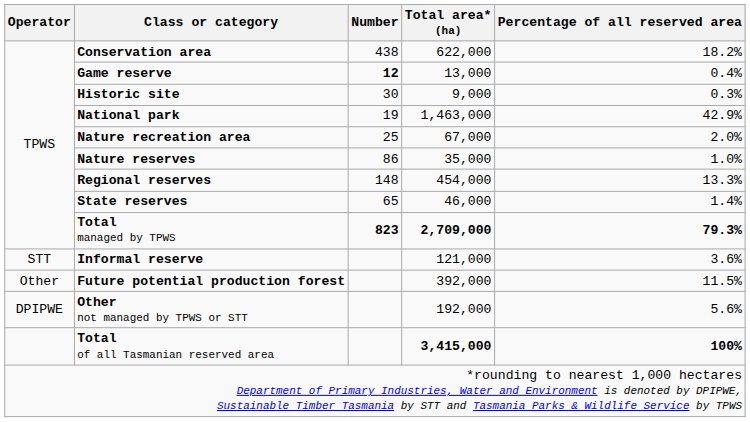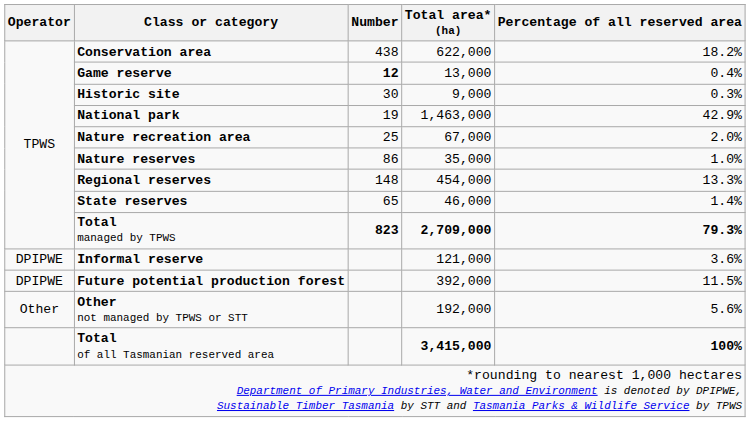 <table class="wikitable" style="text-align:right; margin-left:auto; margin-right:auto; border:none;">
 <tr>
 <th>Operator</th>
 <th>Class or category</th>
 <th>Number</th>
 <th>Total area*<br><small>(ha)</small></th>
 <th>Percentage of all reserved area</th>
 </tr>
 <tr>
 <td style="text-align:center" rowspan=9>TPWS</td>
 <td style="text-align:left"><strong>Conservation area</strong></td>
 <td>438</td>
 <td>622,000</td>
 <td>18.2%</td>
 </tr>
 <tr>
 <td style="text-align:left"><strong>Game reserve</strong></td>
 <td><strong>12</strong></td>
 <td>13,000</td>
 <td>0.4%</td>
 </tr>
 <tr>
 <td style="text-align:left"><strong>Historic site</strong></td>
 <td>30</td>
 <td>9,000</td>
 <td>0.3%</td>
 </tr>
 <tr>
 <td style="text-align:left"><strong>National park</strong></td>
 <td>19</td>
 <td>1,463,000</td>
 <td>42.9%</td>
 </tr>
 <tr>
 <td style="text-align:left"><strong>Nature recreation area</strong></td>
 <td>25</td>
 <td>67,000</td>
 <td>2.0%</td>
 </tr>
 <tr>
 <td style="text-align:left"><strong>Nature reserves</strong></td>
 <td>86</td>
 <td>35,000</td>
 <td>1.0%</td>
 </tr>
 <tr>
 <td style="text-align:left"><strong>Regional reserves</strong></td>
 <td>148</td>
 <td>454,000</td>
 <td>13.3%</td>
 </tr>
 <tr>
 <td style="text-align:left"><strong>State reserves</strong></td>
 <td>65</td>
 <td>46,000</td>
 <td>1.4%</td>
 </tr>
 <tr>
 <td style="text-align:left"><strong>Total</strong><br><small>managed by TPWS</small></td>
 <td><strong>823</strong></td>
 <td><strong>2,709,000</strong></td>
 <td><strong>79.3%</strong></td>
 </tr>
 <tr>
-<td style="text-align:center">STT</td>
+<td style="text-align:center">DPIPWE</td>
 <td style="text-align:left"><strong>Informal reserve</strong></td>
 <td></td>
 <td>121,000</td>
 <td>3.6%</td>
 </tr>
 <tr>
-<td style="text-align:center">Other</td>
+<td style="text-align:center">DPIPWE</td>
 <td style="text-align:left"><strong>Future potential production forest</strong></td>
 <td></td>
 <td>392,000</td>
 <td>11.5%</td>
 </tr>
 <tr>
-<td style="text-align:center">DPIPWE</td>
+<td style="text-align:center">Other</td>
 <td style="text-align:left"><strong>Other</strong><br><small>not managed by TPWS or STT</small></td>
 <td></td>
 <td>192,000</td>
 <td>5.6%</td>
 </tr>
 <tr>
 <td></td>
 <td style="text-align:left"><strong>Total</strong><br><small>of all Tasmanian reserved area</small></td>
 <td></td>
 <td><strong>3,415,000</strong></td>
 <td><strong>100%</strong></td>
 </tr>
 <tr>
 <td style="text-align:right" colspan=99>*rounding to nearest 1,000 hectares<br><small><em><a href='#'>Department of Primary Industries, Water and Environment</a> is denoted by DPIPWE,</em></small><br><small><em><a href='#'>Sustainable Timber Tasmania</a> by STT and <a href='#'>Tasmania Parks & Wildlife Service</a> by TPWS</em></small></td>
 </tr>
 </table>
